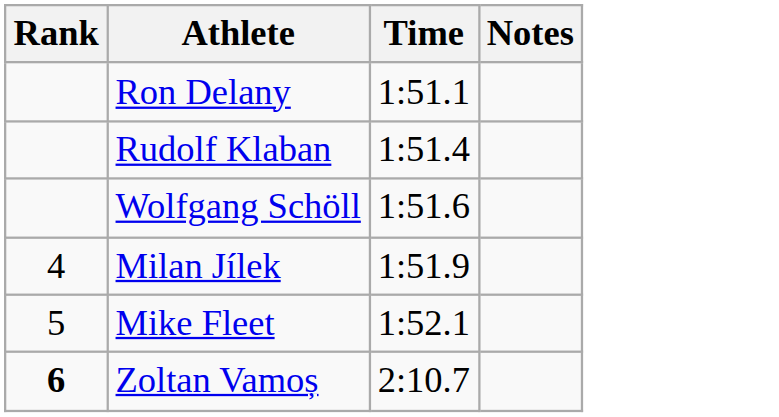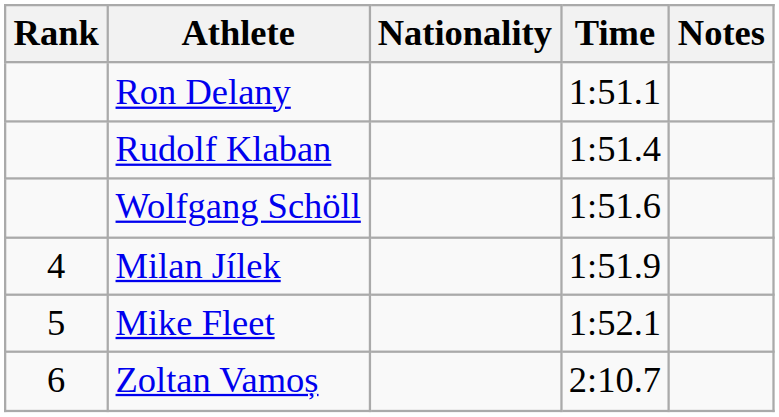 <table class="wikitable sortable" style="text-align:center">
 <tr>
 <th>Rank</th>
 <th>Athlete</th>
+<th>Nationality</th>
 <th>Time</th>
 <th>Notes</th>
 </tr>
 <tr>
 <td></td>
 <td align=left><a href='#'>Ron Delany</a></td>
+<td align=left></td>
 <td>1:51.1</td>
 <td></td>
 </tr>
 <tr>
 <td></td>
 <td align=left><a href='#'>Rudolf Klaban</a></td>
+<td align=left></td>
 <td>1:51.4</td>
 <td></td>
 </tr>
 <tr>
 <td></td>
 <td align=left><a href='#'>Wolfgang Schöll</a></td>
+<td align=left></td>
 <td>1:51.6</td>
 <td></td>
 </tr>
 <tr>
 <td>4</td>
 <td align=left><a href='#'>Milan Jílek</a></td>
+<td align=left></td>
 <td>1:51.9</td>
 <td></td>
 </tr>
 <tr>
 <td>5</td>
 <td align=left><a href='#'>Mike Fleet</a></td>
+<td align=left></td>
 <td>1:52.1</td>
 <td></td>
 </tr>
 <tr>
-<td><strong>6</strong></td>
+<td>6</td>
 <td align=left><a href='#'>Zoltan Vamoș</a></td>
+<td align=left></td>
 <td>2:10.7</td>
 <td></td>
 </tr>
 </table>
